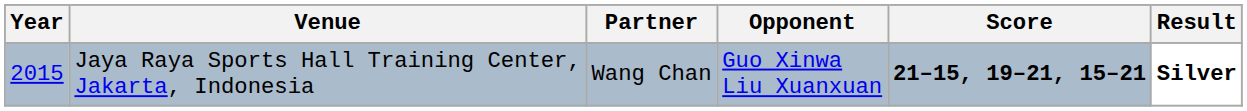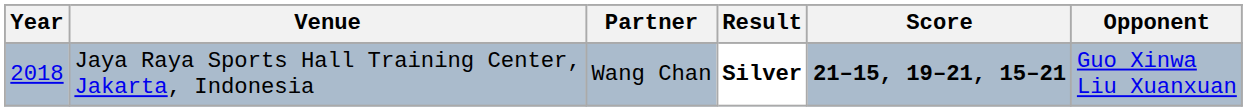 <table class="sortable wikitable" style="font-size: 90%;">
 <tr>
 <th>Year</th>
 <th>Venue</th>
 <th>Partner</th>
+<th>Result</th>
+<th>Score</th>
 <th>Opponent</th>
-<th>Score</th>
-<th>Result</th>
 </tr>
 <tr style="background:#AABBCC">
-<td align="center"><a href='#'>2015</a></td>
+<td align="center"><a href='#'>2018</a></td>
 <td align="left">Jaya Raya Sports Hall Training Center,<br><a href='#'>Jakarta</a>, Indonesia</td>
 <td align="left"> Wang Chan</td>
+<td style="text-align:left; background:white"> <strong>Silver</strong></td>
+<td align="left"><strong>21–15, 19–21, 15–21</strong></td>
 <td align="left"> <a href='#'>Guo Xinwa</a><br> <a href='#'>Liu Xuanxuan</a></td>
-<td align="left"><strong>21–15, 19–21, 15–21</strong></td>
-<td style="text-align:left; background:white"> <strong>Silver</strong></td>
 </tr>
 </table>
